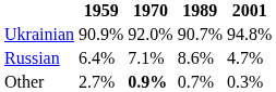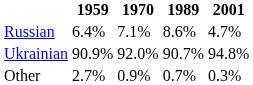 <table class="standard sortable">
 <tr>
 <th></th>
 <th>1959</th>
 <th>1970</th>
 <th>1989</th>
 <th>2001</th>
 </tr>
 <tr>
+<td><a href='#'>Russian</a></td>
+<td>6.4%</td>
+<td>7.1%</td>
+<td>8.6%</td>
+<td>4.7%</td>
+</tr>
+<tr>
 <td><a href='#'>Ukrainian</a></td>
 <td>90.9%</td>
 <td>92.0%</td>
 <td>90.7%</td>
 <td>94.8%</td>
 </tr>
 <tr>
-<td><a href='#'>Russian</a></td>
-<td>6.4%</td>
-<td>7.1%</td>
-<td>8.6%</td>
-<td>4.7%</td>
-</tr>
-<tr>
 <td>Other</td>
 <td>2.7%</td>
-<td><strong>0.9%</strong></td>
+<td>0.9%</td>
 <td>0.7%</td>
 <td>0.3%</td>
 </tr>
 </table>
